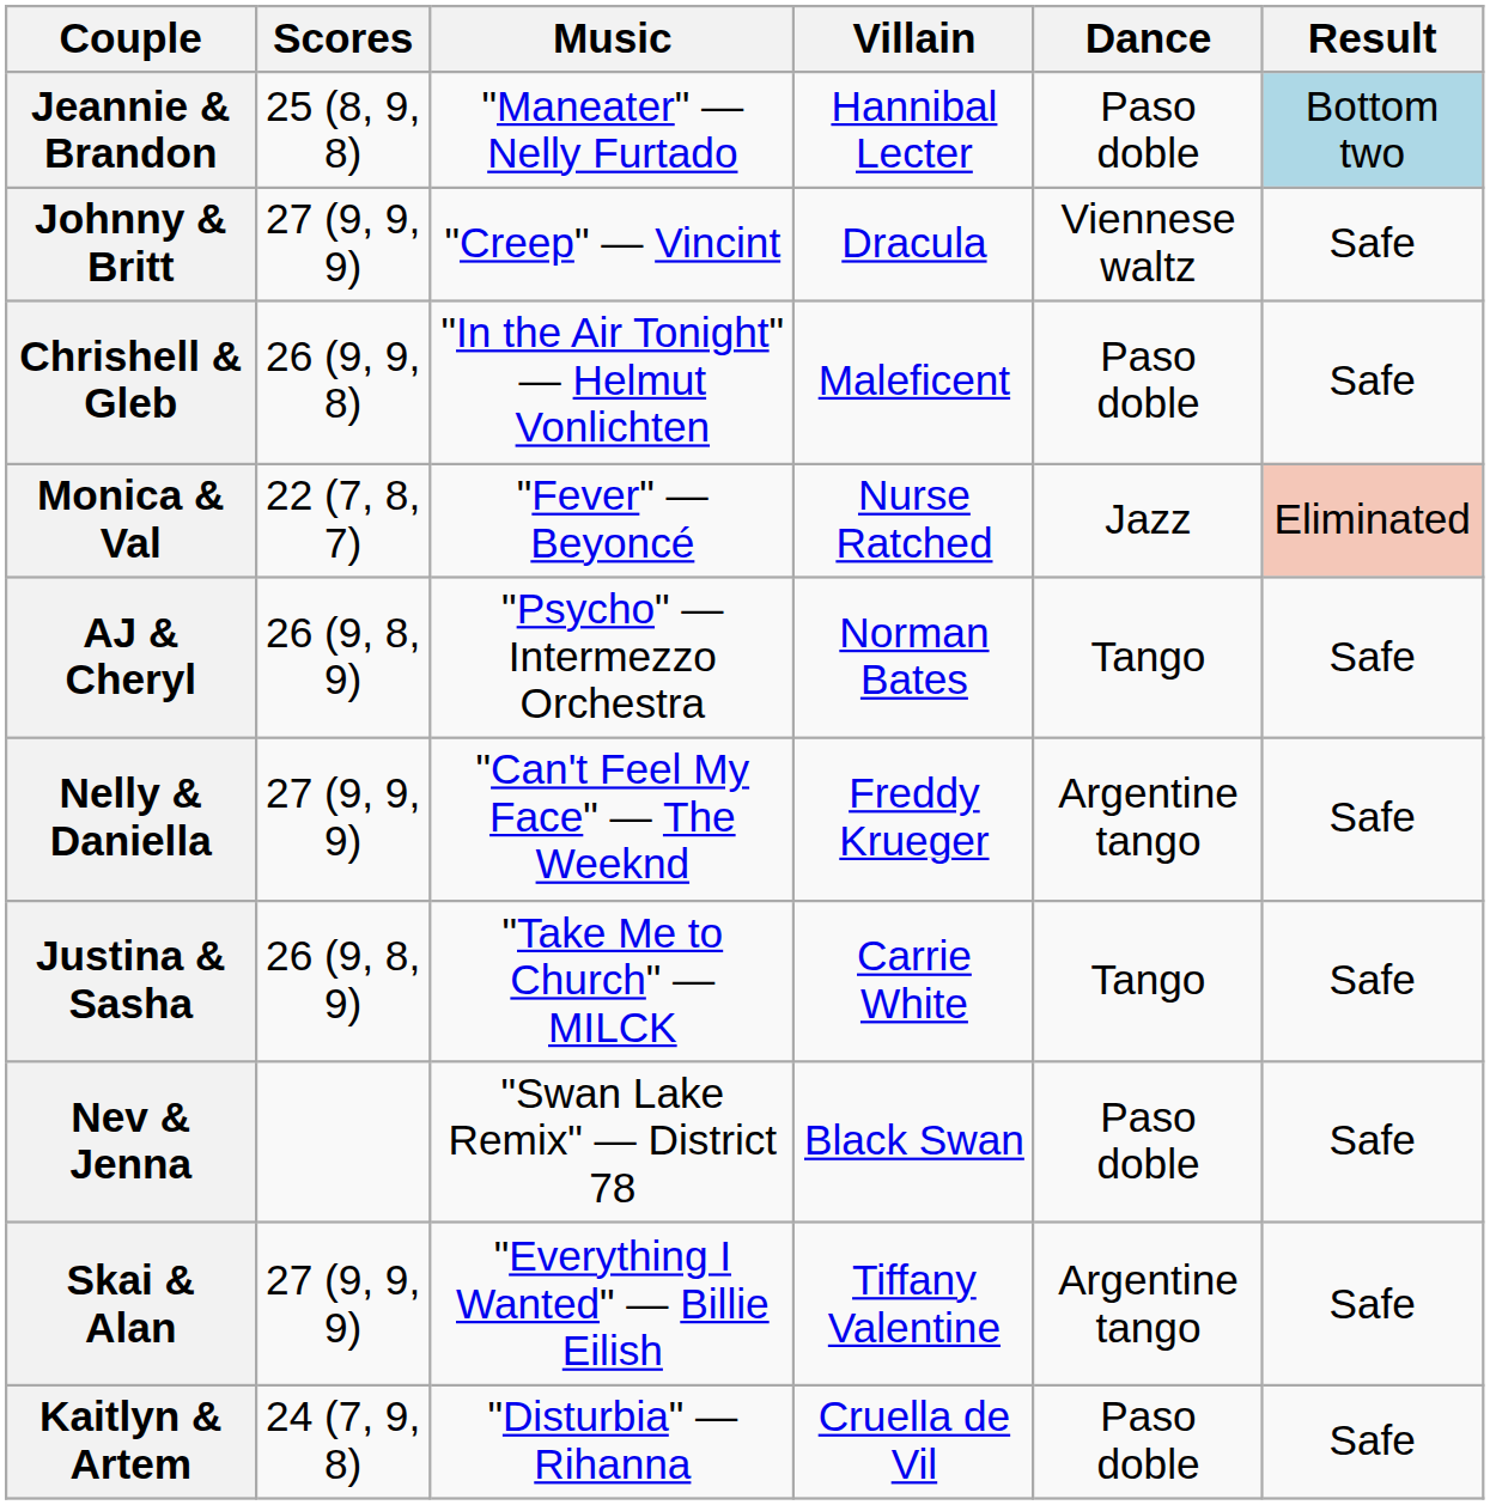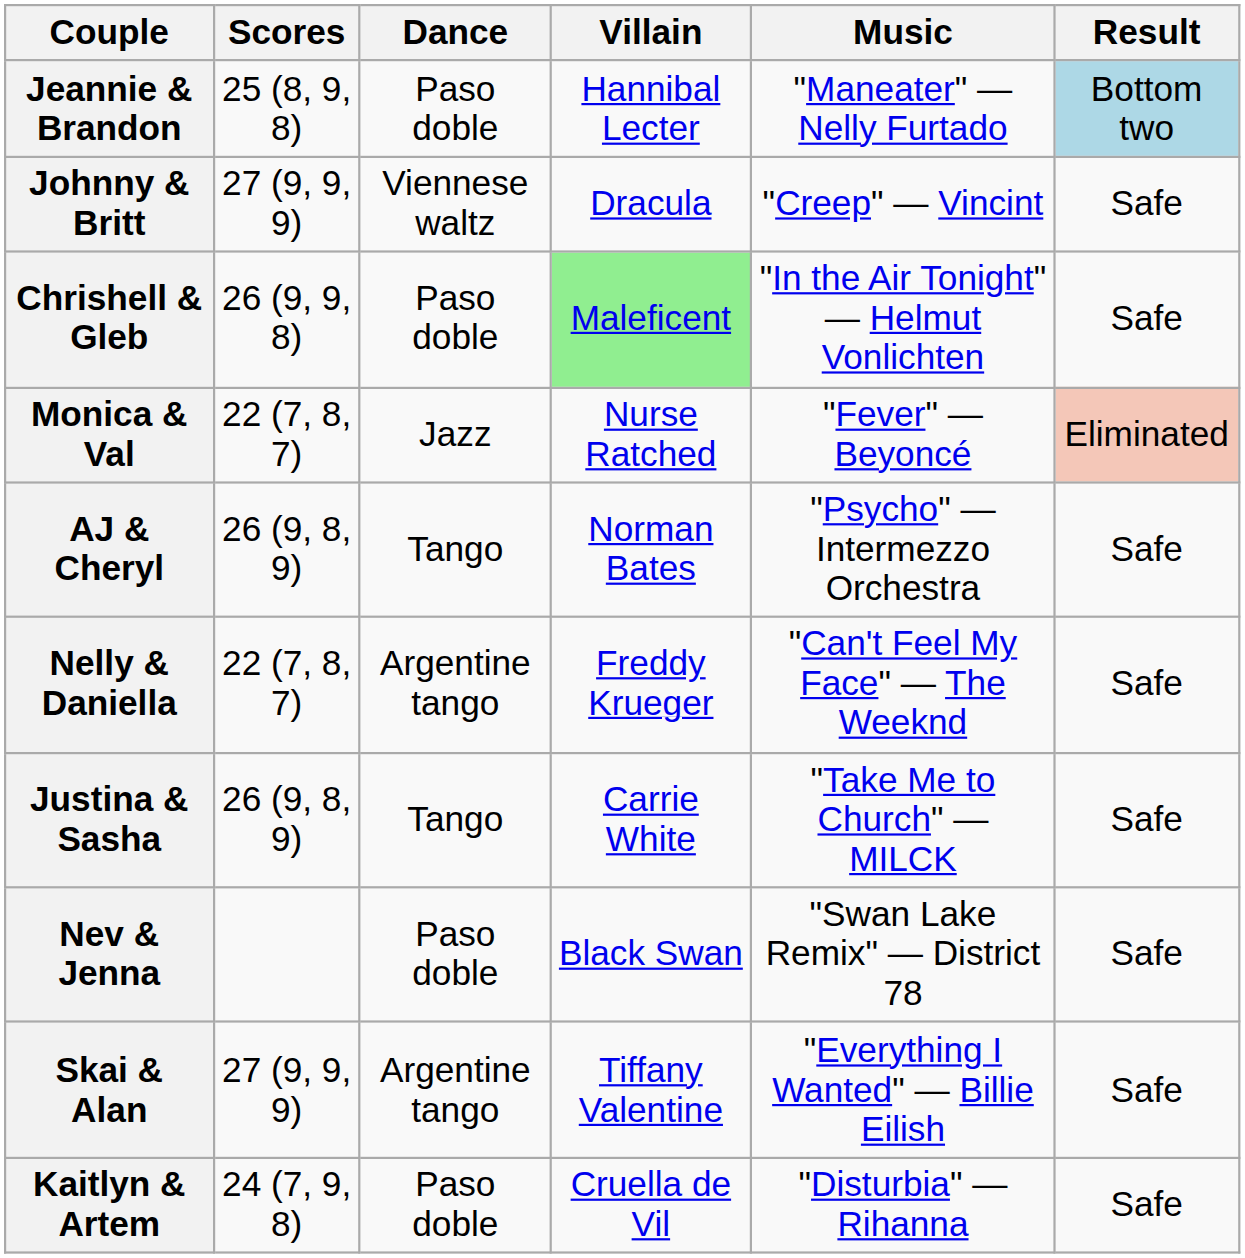 <table class="wikitable sortable" style="text-align:center; width: 90%">
 <tr>
 <th scope="col">Couple</th>
 <th scope="col">Scores</th>
+<th scope="col" class="unsortable">Dance</th>
+<th scope="col" class="unsortable">Villain</th>
 <th scope="col" class="unsortable">Music</th>
-<th scope="col" class="unsortable">Villain</th>
-<th scope="col" class="unsortable">Dance</th>
 <th scope="col" class="unsortable">Result</th>
 </tr>
 <tr>
 <th scope="row">Jeannie & Brandon</th>
 <td>25 (8, 9, 8)</td>
+<td>Paso doble</td>
+<td><a href='#'>Hannibal Lecter</a></td>
 <td>"<a href='#'>Maneater</a>" — <a href='#'>Nelly Furtado</a></td>
-<td><a href='#'>Hannibal Lecter</a></td>
-<td>Paso doble</td>
 <td bgcolor=lightblue>Bottom two</td>
 </tr>
 <tr>
 <th scope="row">Johnny & Britt</th>
 <td>27 (9, 9, 9)</td>
+<td>Viennese waltz</td>
+<td><a href='#'>Dracula</a></td>
 <td>"<a href='#'>Creep</a>" — <a href='#'>Vincint</a></td>
-<td><a href='#'>Dracula</a></td>
-<td>Viennese waltz</td>
 <td>Safe</td>
 </tr>
 <tr>
 <th scope="row">Chrishell & Gleb</th>
 <td>26 (9, 9, 8)</td>
+<td>Paso doble</td>
+<td style="background: lightgreen;"><a href='#'>Maleficent</a></td>
 <td>"<a href='#'>In the Air Tonight</a>" — <a href='#'>Helmut Vonlichten</a></td>
-<td><a href='#'>Maleficent</a></td>
-<td>Paso doble</td>
 <td>Safe</td>
 </tr>
 <tr>
 <th scope="row">Monica & Val</th>
 <td>22 (7, 8, 7)</td>
+<td>Jazz</td>
+<td><a href='#'>Nurse Ratched</a></td>
 <td>"<a href='#'>Fever</a>" — <a href='#'>Beyoncé</a></td>
-<td><a href='#'>Nurse Ratched</a></td>
-<td>Jazz</td>
 <td bgcolor=f4c7b8>Eliminated</td>
 </tr>
 <tr>
 <th scope="row">AJ & Cheryl</th>
 <td>26 (9, 8, 9)</td>
+<td>Tango</td>
+<td><a href='#'>Norman Bates</a></td>
 <td>"<a href='#'>Psycho</a>" — Intermezzo Orchestra</td>
-<td><a href='#'>Norman Bates</a></td>
-<td>Tango</td>
 <td>Safe</td>
 </tr>
 <tr>
 <th scope="row">Nelly & Daniella</th>
-<td>27 (9, 9, 9)</td>
+<td>22 (7, 8, 7)</td>
+<td>Argentine tango</td>
+<td><a href='#'>Freddy Krueger</a></td>
 <td>"<a href='#'>Can't Feel My Face</a>" — <a href='#'>The Weeknd</a></td>
-<td><a href='#'>Freddy Krueger</a></td>
-<td>Argentine tango</td>
 <td>Safe</td>
 </tr>
 <tr>
 <th scope="row">Justina & Sasha</th>
 <td>26 (9, 8, 9)</td>
+<td>Tango</td>
+<td><a href='#'>Carrie White</a></td>
 <td>"<a href='#'>Take Me to Church</a>" — <a href='#'>MILCK</a></td>
-<td><a href='#'>Carrie White</a></td>
-<td>Tango</td>
 <td>Safe</td>
 </tr>
 <tr>
 <th scope="row">Nev & Jenna</th>
 <td></td>
+<td>Paso doble</td>
+<td><a href='#'>Black Swan</a></td>
 <td>"Swan Lake Remix" — District 78</td>
-<td><a href='#'>Black Swan</a></td>
-<td>Paso doble</td>
 <td>Safe</td>
 </tr>
 <tr>
 <th scope="row">Skai & Alan</th>
 <td>27 (9, 9, 9)</td>
+<td>Argentine tango</td>
+<td><a href='#'>Tiffany Valentine</a></td>
 <td>"<a href='#'>Everything I Wanted</a>" — <a href='#'>Billie Eilish</a></td>
-<td><a href='#'>Tiffany Valentine</a></td>
-<td>Argentine tango</td>
 <td>Safe</td>
 </tr>
 <tr>
 <th scope="row">Kaitlyn & Artem</th>
 <td>24 (7, 9, 8)</td>
+<td>Paso doble</td>
+<td><a href='#'>Cruella de Vil</a></td>
 <td>"<a href='#'>Disturbia</a>" — <a href='#'>Rihanna</a></td>
-<td><a href='#'>Cruella de Vil</a></td>
-<td>Paso doble</td>
 <td>Safe</td>
 </tr>
 </table>
